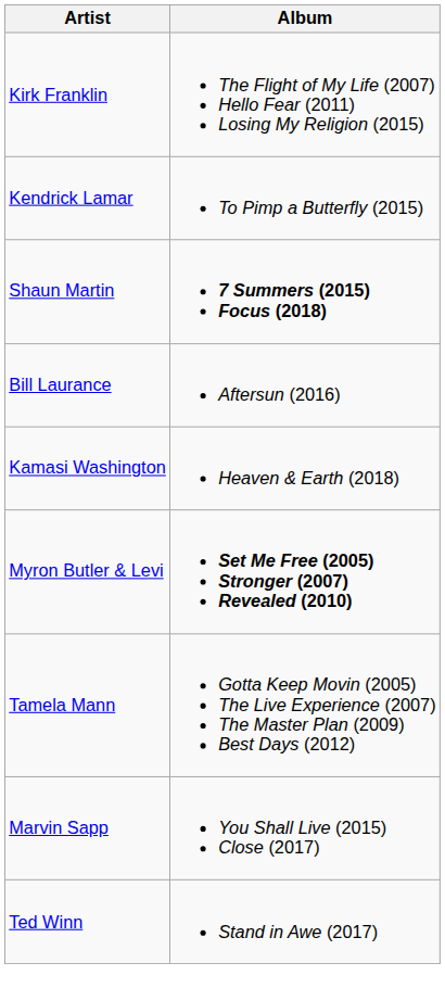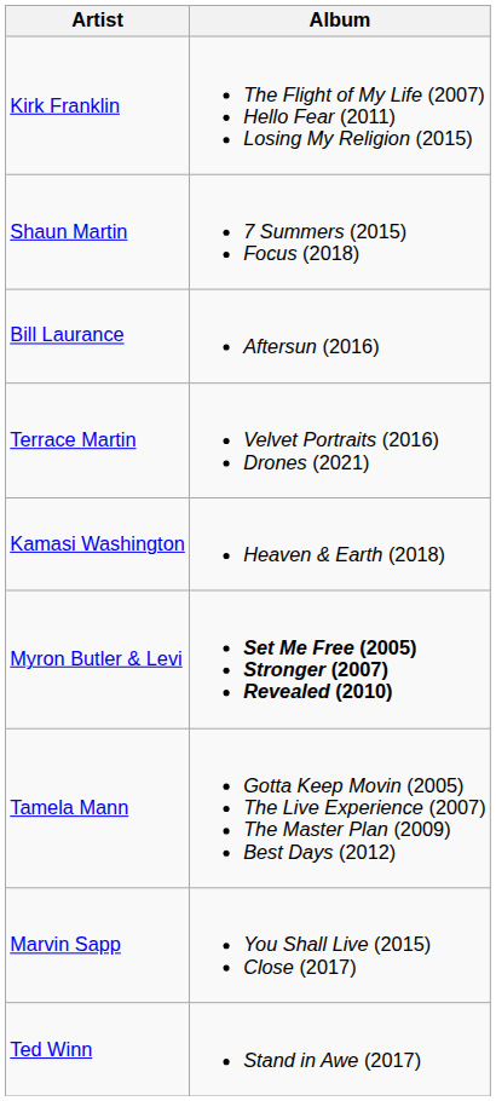 <table class="wikitable sortable">
 <tr>
 <th>Artist</th>
 <th class="unsortable">Album</th>
 </tr>
 <tr>
 <td><a href='#'>Kirk Franklin</a></td>
 <td><br><ul><li><em>The Flight of My Life</em> (2007)</li><li><em>Hello Fear</em> (2011)</li><li><em>Losing My Religion</em> (2015)</li></ul></td>
 </tr>
 <tr>
-<td><a href='#'>Kendrick Lamar</a></td>
-<td><br><ul><li><em>To Pimp a Butterfly</em> (2015)</li></ul></td>
-</tr>
-<tr>
 <td><a href='#'>Shaun Martin</a></td>
-<td><strong><br><ul><li><em>7 Summers</em> (2015)</li><li><em>Focus</em> (2018)</li></ul></strong></td>
+<td><br><ul><li><em>7 Summers</em> (2015)</li><li><em>Focus</em> (2018)</li></ul></td>
 </tr>
 <tr>
 <td><a href='#'>Bill Laurance</a></td>
 <td><br><ul><li><em>Aftersun</em> (2016)</li></ul></td>
+</tr>
+<tr>
+<td><a href='#'>Terrace Martin</a></td>
+<td><br><ul><li><em>Velvet Portraits</em> (2016)</li><li><em>Drones</em> (2021)</li></ul></td>
 </tr>
 <tr>
 <td><a href='#'>Kamasi Washington</a></td>
 <td><br><ul><li><em>Heaven & Earth</em> (2018)</li></ul></td>
 </tr>
 <tr>
 <td><a href='#'>Myron Butler & Levi</a></td>
 <td><strong><br><ul><li><em>Set Me Free</em> (2005)</li><li><em>Stronger</em> (2007)</li><li><em>Revealed</em> (2010)</li></ul></strong></td>
 </tr>
 <tr>
 <td><a href='#'>Tamela Mann</a></td>
 <td><br><ul><li><em>Gotta Keep Movin</em> (2005)</li><li><em>The Live Experience</em> (2007)</li><li><em>The Master Plan</em> (2009)</li><li><em>Best Days</em> (2012)</li></ul></td>
 </tr>
 <tr>
 <td><a href='#'>Marvin Sapp</a></td>
 <td><br><ul><li><em>You Shall Live</em> (2015)</li><li><em>Close</em> (2017)</li></ul></td>
 </tr>
 <tr>
 <td><a href='#'>Ted Winn</a></td>
 <td><br><ul><li><em>Stand in Awe</em> (2017)</li></ul></td>
 </tr>
 <tr>
 </tr>
 </table>
